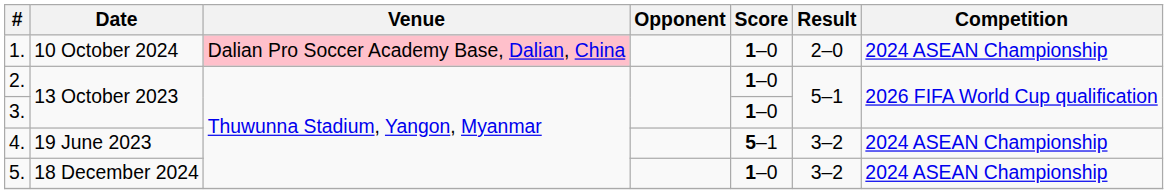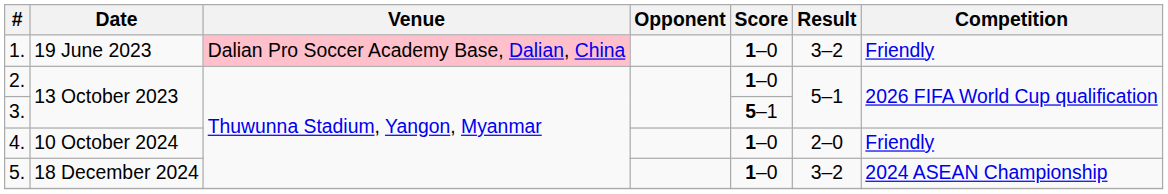 <table class="wikitable">
 <tr>
 <th>#</th>
 <th>Date</th>
 <th>Venue</th>
 <th>Opponent</th>
 <th>Score</th>
 <th>Result</th>
 <th>Competition</th>
 </tr>
 <tr>
 <td>1.</td>
-<td>10 October 2024</td>
+<td>19 June 2023</td>
 <td style="background: pink;">Dalian Pro Soccer Academy Base, <a href='#'>Dalian</a>, <a href='#'>China</a></td>
 <td></td>
 <td align=center><strong>1</strong>–0</td>
-<td align=center>2–0</td>
-<td><a href='#'>2024 ASEAN Championship</a></td>
+<td align=center>3–2</td>
+<td><a href='#'>Friendly</a></td>
 </tr>
 <tr>
 <td>2.</td>
 <td rowspan="2">13 October 2023</td>
 <td rowspan="4"><a href='#'>Thuwunna Stadium</a>, <a href='#'>Yangon</a>, <a href='#'>Myanmar</a></td>
 <td rowspan="2"></td>
 <td align=center><strong>1</strong>–0</td>
 <td rowspan="2" align=center>5–1</td>
 <td rowspan="2"><a href='#'>2026 FIFA World Cup qualification</a></td>
 </tr>
 <tr>
 <td>3.</td>
-<td align=center><strong>1</strong>–0</td>
+<td align=center><strong>5</strong>–1</td>
 </tr>
 <tr>
 <td>4.</td>
-<td>19 June 2023</td>
+<td>10 October 2024</td>
 <td></td>
-<td align=center><strong>5</strong>–1</td>
-<td align=center>3–2</td>
-<td><a href='#'>2024 ASEAN Championship</a></td>
+<td align=center><strong>1</strong>–0</td>
+<td align=center>2–0</td>
+<td><a href='#'>Friendly</a></td>
 </tr>
 <tr>
 <td>5.</td>
 <td>18 December 2024</td>
 <td></td>
 <td align=center><strong>1</strong>–0</td>
 <td align=center>3–2</td>
 <td><a href='#'>2024 ASEAN Championship</a></td>
 </tr>
 <tr>
 </tr>
 </table>
